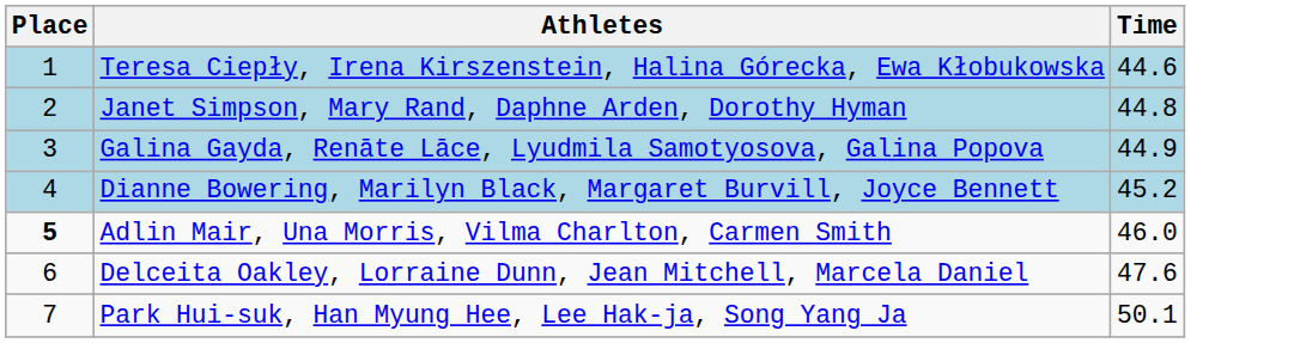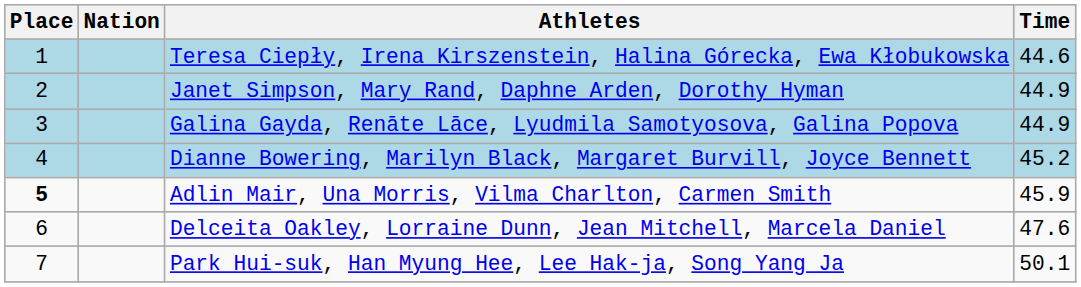 <table class=wikitable>
 <tr>
 <th>Place</th>
+<th>Nation</th>
 <th>Athletes</th>
 <th>Time</th>
 </tr>
 <tr align=center bgcolor=lightblue>
 <td>1</td>
+<td align=left></td>
 <td align=left><a href='#'>Teresa Ciepły</a>, <a href='#'>Irena Kirszenstein</a>, <a href='#'>Halina Górecka</a>, <a href='#'>Ewa Kłobukowska</a></td>
 <td>44.6</td>
 </tr>
 <tr align=center bgcolor=lightblue>
 <td>2</td>
+<td align=left></td>
 <td align=left><a href='#'>Janet Simpson</a>, <a href='#'>Mary Rand</a>, <a href='#'>Daphne Arden</a>, <a href='#'>Dorothy Hyman</a></td>
-<td>44.8</td>
+<td>44.9</td>
 </tr>
 <tr align=center bgcolor=lightblue>
 <td>3</td>
+<td align=left></td>
 <td align=left><a href='#'>Galina Gayda</a>, <a href='#'>Renāte Lāce</a>, <a href='#'>Lyudmila Samotyosova</a>, <a href='#'>Galina Popova</a></td>
 <td>44.9</td>
 </tr>
 <tr align=center bgcolor=lightblue>
 <td>4</td>
+<td align=left></td>
 <td align=left><a href='#'>Dianne Bowering</a>, <a href='#'>Marilyn Black</a>, <a href='#'>Margaret Burvill</a>, <a href='#'>Joyce Bennett</a></td>
 <td>45.2</td>
 </tr>
 <tr align=center>
 <td><strong>5</strong></td>
+<td align=left></td>
 <td align=left><a href='#'>Adlin Mair</a>, <a href='#'>Una Morris</a>, <a href='#'>Vilma Charlton</a>, <a href='#'>Carmen Smith</a></td>
-<td>46.0</td>
+<td>45.9</td>
 </tr>
 <tr align=center>
 <td>6</td>
+<td align=left></td>
 <td align=left><a href='#'>Delceita Oakley</a>, <a href='#'>Lorraine Dunn</a>, <a href='#'>Jean Mitchell</a>, <a href='#'>Marcela Daniel</a></td>
 <td>47.6</td>
 </tr>
 <tr align=center>
 <td>7</td>
+<td align=left></td>
 <td align=left><a href='#'>Park Hui-suk</a>, <a href='#'>Han Myung Hee</a>, <a href='#'>Lee Hak-ja</a>, <a href='#'>Song Yang Ja</a></td>
 <td>50.1</td>
 </tr>
 </table>
